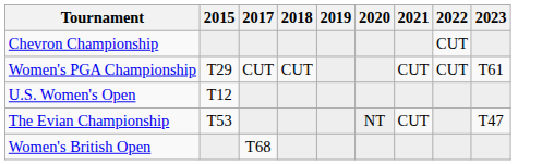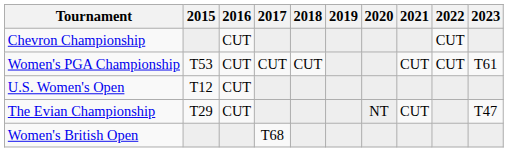 <table class="wikitable" style="font-size:95%;text-align:center;">
 <tr>
 <th>Tournament</th>
 <th>2015</th>
+<th>2016</th>
 <th>2017</th>
 <th>2018</th>
 <th>2019</th>
 <th>2020</th>
 <th>2021</th>
 <th>2022</th>
 <th>2023</th>
 </tr>
 <tr>
 <td align=left><a href='#'>Chevron Championship</a></td>
 <td style="background:#eeeeee;"></td>
+<td>CUT</td>
 <td style="background:#eeeeee;"></td>
 <td style="background:#eeeeee;"></td>
 <td style="background:#eeeeee;"></td>
 <td style="background:#eeeeee;"></td>
 <td style="background:#eeeeee;"></td>
 <td>CUT</td>
 <td style="background:#eeeeee;"></td>
 </tr>
 <tr>
 <td align=left><a href='#'>Women's PGA Championship</a></td>
-<td>T29</td>
+<td>T53</td>
+<td>CUT</td>
 <td>CUT</td>
 <td>CUT</td>
 <td style="background:#eeeeee;"></td>
 <td style="background:#eeeeee;"></td>
 <td>CUT</td>
 <td>CUT</td>
 <td>T61</td>
 </tr>
 <tr>
 <td align=left><a href='#'>U.S. Women's Open</a></td>
 <td>T12</td>
+<td>CUT</td>
 <td style="background:#eeeeee;"></td>
 <td style="background:#eeeeee;"></td>
 <td style="background:#eeeeee;"></td>
 <td style="background:#eeeeee;"></td>
 <td style="background:#eeeeee;"></td>
 <td style="background:#eeeeee;"></td>
 <td style="background:#eeeeee;"></td>
 </tr>
 <tr>
 <td align=left><a href='#'>The Evian Championship</a></td>
-<td>T53</td>
+<td>T29</td>
+<td>CUT</td>
 <td style="background:#eeeeee;"></td>
 <td style="background:#eeeeee;"></td>
 <td style="background:#eeeeee;"></td>
 <td style="background:#eeeeee;">NT</td>
 <td>CUT</td>
 <td style="background:#eeeeee;"></td>
 <td>T47</td>
 </tr>
 <tr>
 <td align=left><a href='#'>Women's British Open</a></td>
 <td style="background:#eeeeee;"></td>
+<td style="background:#eeeeee;"></td>
 <td>T68</td>
 <td style="background:#eeeeee;"></td>
 <td style="background:#eeeeee;"></td>
 <td style="background:#eeeeee;"></td>
 <td style="background:#eeeeee;"></td>
 <td style="background:#eeeeee;"></td>
 <td style="background:#eeeeee;"></td>
 </tr>
 </table>
